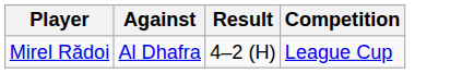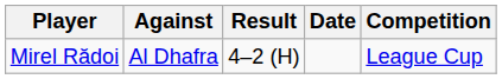 <table class="wikitable">
 <tr>
 <th>Player</th>
 <th>Against</th>
 <th style="text-align:center">Result</th>
+<th>Date</th>
 <th style="text-align:center">Competition</th>
 </tr>
 <tr>
 <td> <a href='#'>Mirel Rădoi</a></td>
 <td> <a href='#'>Al Dhafra</a></td>
 <td>4–2 (H)</td>
+<td></td>
 <td><a href='#'>League Cup</a></td>
 </tr>
 </table>
